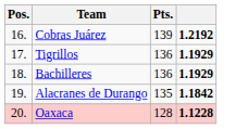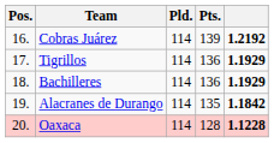 <table class="wikitable" style="text-align:center">
 <tr>
 <th>Pos.</th>
 <th>Team</th>
+<th>Pld.</th>
 <th>Pts.</th>
 <th></th>
 </tr>
 <tr>
 <td>16.</td>
 <td style="text-align:left"><a href='#'>Cobras Juárez</a></td>
+<td>114</td>
 <td>139</td>
 <td><strong>1.2192</strong></td>
 </tr>
 <tr>
 <td>17.</td>
 <td style="text-align:left"><a href='#'>Tigrillos</a></td>
+<td>114</td>
 <td>136</td>
 <td><strong>1.1929</strong></td>
 </tr>
 <tr>
 <td>18.</td>
 <td style="text-align:left"><a href='#'>Bachilleres</a></td>
+<td>114</td>
 <td>136</td>
 <td><strong>1.1929</strong></td>
 </tr>
 <tr>
 <td>19.</td>
 <td style="text-align:left"><a href='#'>Alacranes de Durango</a></td>
+<td>114</td>
 <td>135</td>
 <td><strong>1.1842</strong></td>
 </tr>
 <tr bgcolor=#FFCCCC>
 <td>20.</td>
 <td style="text-align:left"><a href='#'>Oaxaca</a></td>
+<td>114</td>
 <td>128</td>
 <td><strong>1.1228</strong></td>
 </tr>
 </table>
